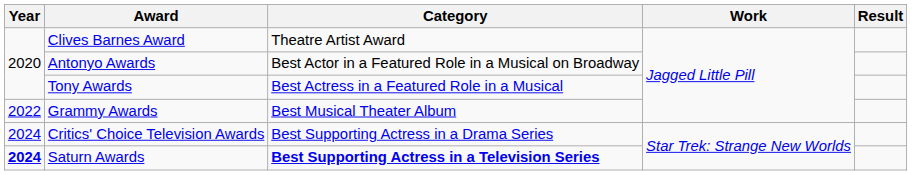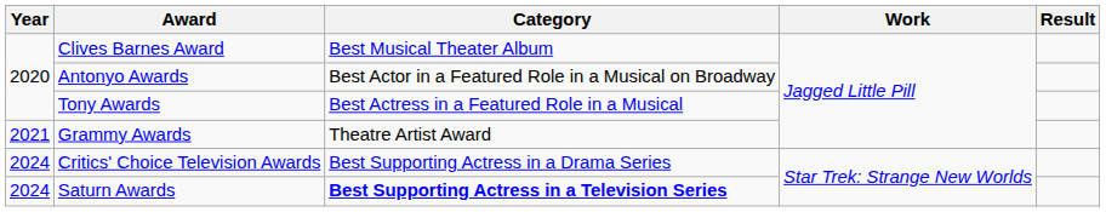 <table class="wikitable">
 <tr>
 <th>Year</th>
 <th>Award</th>
 <th>Category</th>
 <th>Work</th>
 <th>Result</th>
 </tr>
 <tr>
 <td rowspan="3">2020</td>
 <td><a href='#'>Clives Barnes Award</a></td>
-<td>Theatre Artist Award</td>
+<td><a href='#'>Best Musical Theater Album</a></td>
 <td rowspan="4"><em><a href='#'>Jagged Little Pill</a></em></td>
 <td></td>
 </tr>
 <tr>
 <td><a href='#'>Antonyo Awards</a></td>
 <td>Best Actor in a Featured Role in a Musical on Broadway</td>
 <td></td>
 </tr>
 <tr>
 <td><a href='#'>Tony Awards</a></td>
 <td><a href='#'>Best Actress in a Featured Role in a Musical</a></td>
 <td></td>
 </tr>
 <tr>
-<td><a href='#'>2022</a></td>
+<td><a href='#'>2021</a></td>
 <td><a href='#'>Grammy Awards</a></td>
-<td><a href='#'>Best Musical Theater Album</a></td>
+<td>Theatre Artist Award</td>
 <td></td>
 </tr>
 <tr>
 <td><a href='#'>2024</a></td>
 <td><a href='#'>Critics' Choice Television Awards</a></td>
 <td><a href='#'>Best Supporting Actress in a Drama Series</a></td>
 <td rowspan="2"><em><a href='#'>Star Trek: Strange New Worlds</a></em></td>
 <td></td>
 </tr>
 <tr>
-<td><strong><a href='#'>2024</a></strong></td>
+<td><a href='#'>2024</a></td>
 <td><a href='#'>Saturn Awards</a></td>
 <td><strong><a href='#'>Best Supporting Actress in a Television Series</a></strong></td>
 <td></td>
 </tr>
 </table>
